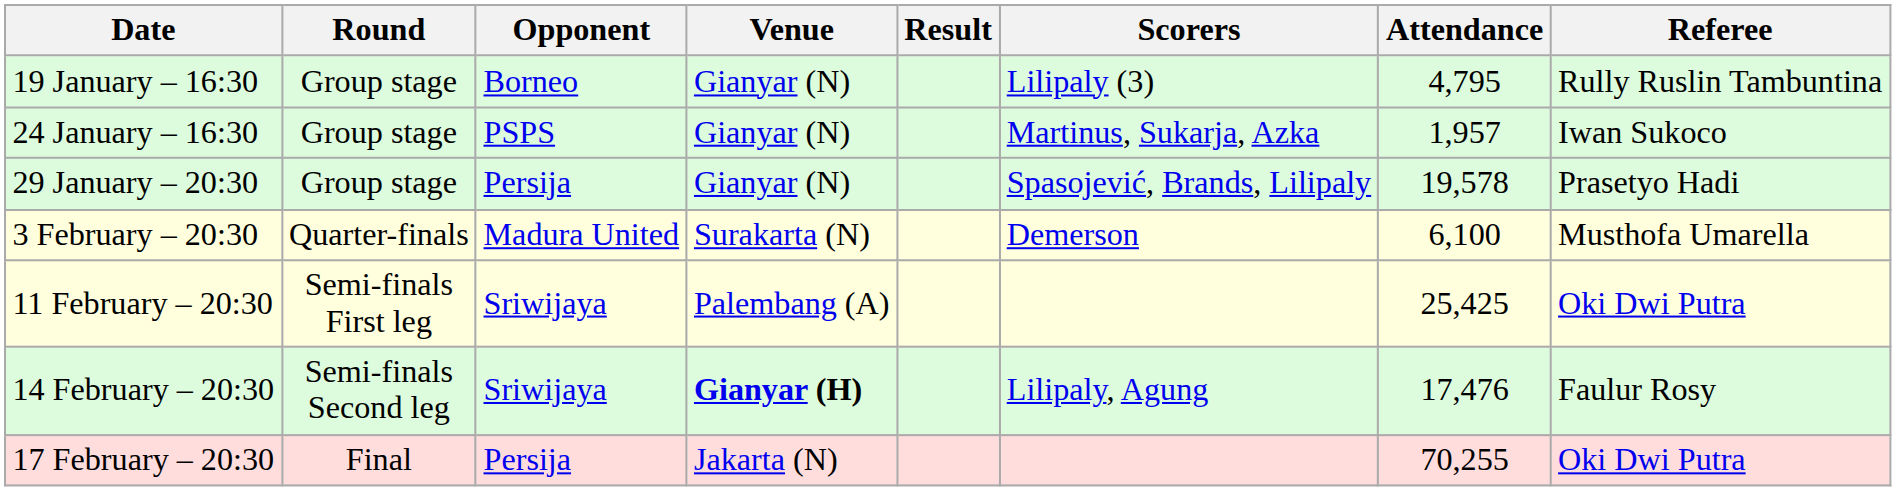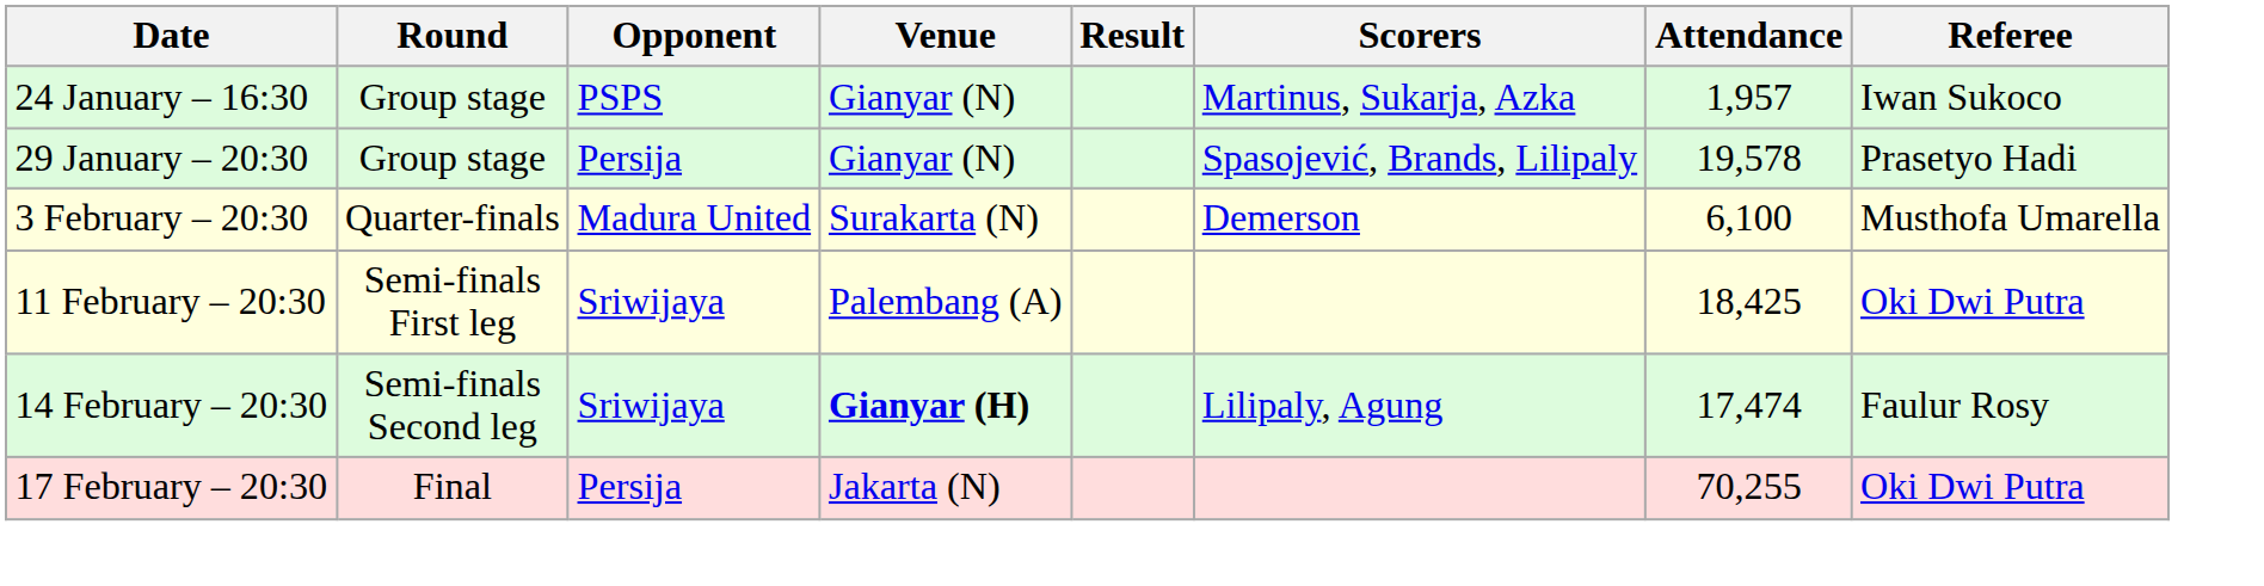 <table class="wikitable">
 <tr>
 <th>Date</th>
 <th>Round</th>
 <th>Opponent</th>
 <th>Venue</th>
 <th>Result</th>
 <th>Scorers</th>
 <th>Attendance</th>
 <th>Referee</th>
-</tr>
-<tr bgcolor="#DDFCDD">
-<td>19 January – 16:30</td>
-<td align="center">Group stage</td>
-<td><a href='#'>Borneo</a></td>
-<td><a href='#'>Gianyar</a> (N)</td>
-<td></td>
-<td><a href='#'>Lilipaly</a> (3)</td>
-<td align="center">4,795</td>
-<td>Rully Ruslin Tambuntina</td>
 </tr>
 <tr bgcolor="#DDFCDD">
 <td>24 January – 16:30</td>
 <td align="center">Group stage</td>
 <td><a href='#'>PSPS</a></td>
 <td><a href='#'>Gianyar</a> (N)</td>
 <td></td>
 <td><a href='#'>Martinus</a>, <a href='#'>Sukarja</a>, <a href='#'>Azka</a></td>
 <td align="center">1,957</td>
 <td>Iwan Sukoco</td>
 </tr>
 <tr bgcolor="#DDFCDD">
 <td>29 January – 20:30</td>
 <td align="center">Group stage</td>
 <td><a href='#'>Persija</a></td>
 <td><a href='#'>Gianyar</a> (N)</td>
 <td></td>
 <td><a href='#'>Spasojević</a>, <a href='#'>Brands</a>, <a href='#'>Lilipaly</a></td>
 <td align="center">19,578</td>
 <td>Prasetyo Hadi</td>
 </tr>
 <tr bgcolor="#FFFFDD">
 <td>3 February – 20:30</td>
 <td align="center">Quarter-finals</td>
 <td><a href='#'>Madura United</a></td>
 <td><a href='#'>Surakarta</a> (N)</td>
 <td> </td>
 <td><a href='#'>Demerson</a></td>
 <td align="center">6,100</td>
 <td>Musthofa Umarella</td>
 </tr>
 <tr bgcolor="#FFFFDD">
 <td>11 February – 20:30</td>
 <td align="center">Semi-finals<br>First leg</td>
 <td><a href='#'>Sriwijaya</a></td>
 <td><a href='#'>Palembang</a> (A)</td>
 <td></td>
 <td></td>
-<td align="center">25,425</td>
+<td align="center">18,425</td>
 <td><a href='#'>Oki Dwi Putra</a></td>
 </tr>
 <tr bgcolor="#DDFCDD">
 <td>14 February – 20:30</td>
 <td align="center">Semi-finals<br>Second leg</td>
 <td><a href='#'>Sriwijaya</a></td>
 <td><strong><a href='#'>Gianyar</a> (H)</strong></td>
 <td></td>
 <td><a href='#'>Lilipaly</a>, <a href='#'>Agung</a></td>
-<td align="center">17,476</td>
+<td align="center">17,474</td>
 <td>Faulur Rosy</td>
 </tr>
 <tr bgcolor="#FFDDDD">
 <td>17 February – 20:30</td>
 <td align="center">Final</td>
 <td><a href='#'>Persija</a></td>
 <td><a href='#'>Jakarta</a> (N)</td>
 <td></td>
 <td></td>
 <td align="center">70,255</td>
 <td><a href='#'>Oki Dwi Putra</a></td>
 </tr>
 </table>
